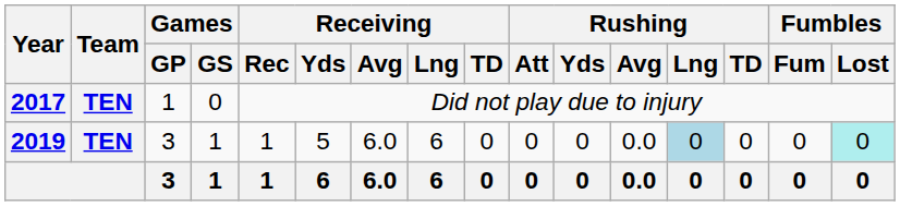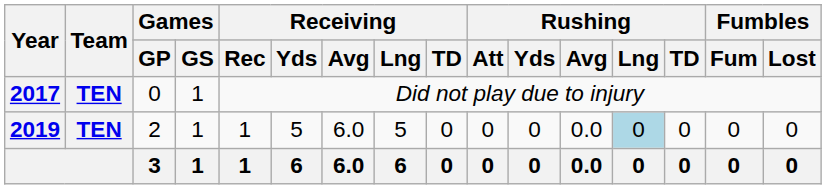 <table class=wikitable style="text-align:center;">
 <tr>
 <th rowspan="2">Year</th>
 <th rowspan="2">Team</th>
 <th colspan="2">Games</th>
 <th colspan="5">Receiving</th>
 <th colspan="5">Rushing</th>
 <th colspan="2">Fumbles</th>
 </tr>
 <tr>
 <th>GP</th>
 <th>GS</th>
 <th>Rec</th>
 <th>Yds</th>
 <th>Avg</th>
 <th>Lng</th>
 <th>TD</th>
 <th>Att</th>
 <th>Yds</th>
 <th>Avg</th>
 <th>Lng</th>
 <th>TD</th>
 <th>Fum</th>
 <th>Lost</th>
 </tr>
 <tr>
 <th><a href='#'>2017</a></th>
 <th><a href='#'>TEN</a></th>
+<td>0</td>
 <td>1</td>
-<td>0</td>
 <td colspan="12"><em>Did not play due to injury</em></td>
 </tr>
 <tr>
 <th><a href='#'>2019</a></th>
 <th><a href='#'>TEN</a></th>
-<td>3</td>
+<td>2</td>
 <td>1</td>
 <td>1</td>
 <td>5</td>
 <td>6.0</td>
-<td>6</td>
+<td>5</td>
 <td>0</td>
 <td>0</td>
 <td>0</td>
 <td>0.0</td>
 <td style="background: lightblue;">0</td>
 <td>0</td>
 <td>0</td>
-<td style="background: paleturquoise;">0</td>
+<td>0</td>
 </tr>
 <tr>
 <th colspan="2"></th>
 <th>3</th>
 <th>1</th>
 <th>1</th>
 <th>6</th>
 <th>6.0</th>
 <th>6</th>
 <th>0</th>
 <th>0</th>
 <th>0</th>
 <th>0.0</th>
 <th>0</th>
 <th>0</th>
 <th>0</th>
 <th>0</th>
 </tr>
 </table>
